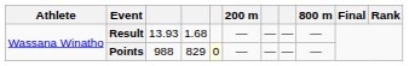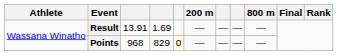 <table class="wikitable" style="font-size:90%">
 <tr>
 <th>Athlete</th>
 <th>Event</th>
 <th></th>
 <th></th>
 <th></th>
 <th>200 m</th>
 <th></th>
 <th></th>
 <th>800 m</th>
 <th>Final</th>
 <th>Rank</th>
 </tr>
 <tr align=center>
 <td rowspan=2 align=left><a href='#'>Wassana Winatho</a></td>
 <th style="font-size:95%">Result</th>
-<td>13.93</td>
-<td>1.68</td>
+<td>13.91</td>
+<td>1.69</td>
 <td></td>
 <td>—</td>
 <td>—</td>
 <td>—</td>
 <td>—</td>
 <td rowspan=2 colspan=2></td>
 </tr>
 <tr align=center>
 <th style="font-size:95%">Points</th>
-<td>988</td>
+<td>968</td>
 <td>829</td>
 <td style="background: lightyellow;">0</td>
 <td>—</td>
 <td>—</td>
 <td>—</td>
 <td>—</td>
 </tr>
 </table>
